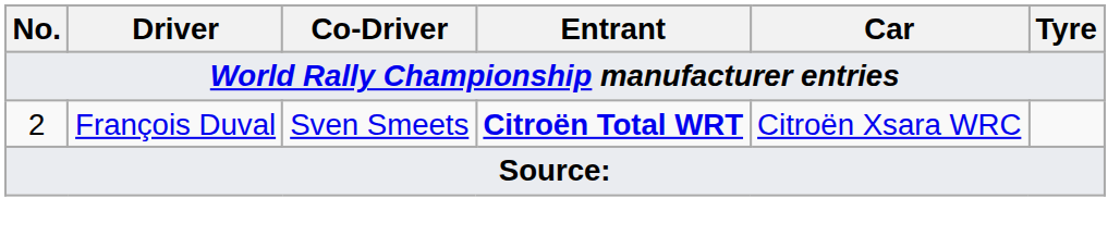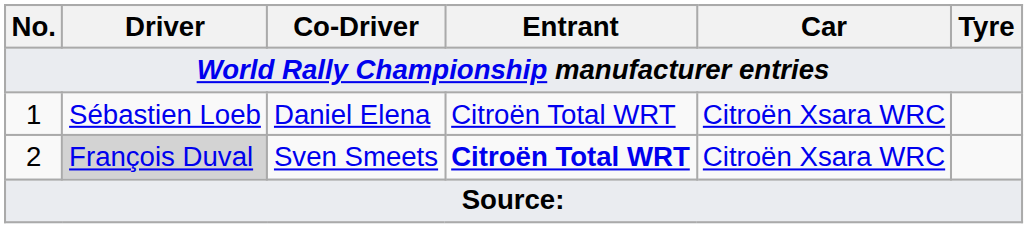 <table class="wikitable" style="font-size: 85%;">
 <tr>
 <th>No.</th>
 <th>Driver</th>
 <th>Co-Driver</th>
 <th>Entrant</th>
 <th>Car</th>
 <th>Tyre</th>
 </tr>
 <tr>
 <td style="background-color:#EAECF0; text-align:center" colspan="6"><strong><em><a href='#'>World Rally Championship</a> manufacturer entries</em></strong></td>
 </tr>
 <tr>
+<td align="center">1</td>
+<td> <a href='#'>Sébastien Loeb</a></td>
+<td> <a href='#'>Daniel Elena</a></td>
+<td> <a href='#'>Citroën Total WRT</a></td>
+<td><a href='#'>Citroën Xsara WRC</a></td>
+<td align="center"></td>
+</tr>
+<tr>
 <td align="center">2</td>
-<td> <a href='#'>François Duval</a></td>
+<td style="background: lightgrey;"> <a href='#'>François Duval</a></td>
 <td> <a href='#'>Sven Smeets</a></td>
 <td><strong> <a href='#'>Citroën Total WRT</a></strong></td>
 <td><a href='#'>Citroën Xsara WRC</a></td>
 <td align="center"></td>
 </tr>
 <tr>
 <td style="background-color:#EAECF0; text-align:center" colspan="6"><strong>Source:</strong></td>
 </tr>
 </table>
